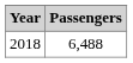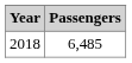 <table class="toccolours sortable" border="1" cellpadding="4"  style="text-align:center; border-collapse:collapse;">
 <tr>
 </tr>
 <tr style="background:lightgrey;">
 <th>Year</th>
 <th>Passengers</th>
 </tr>
 <tr>
 <td>2018</td>
-<td>6,488</td>
+<td>6,485</td>
 </tr>
 </table>
